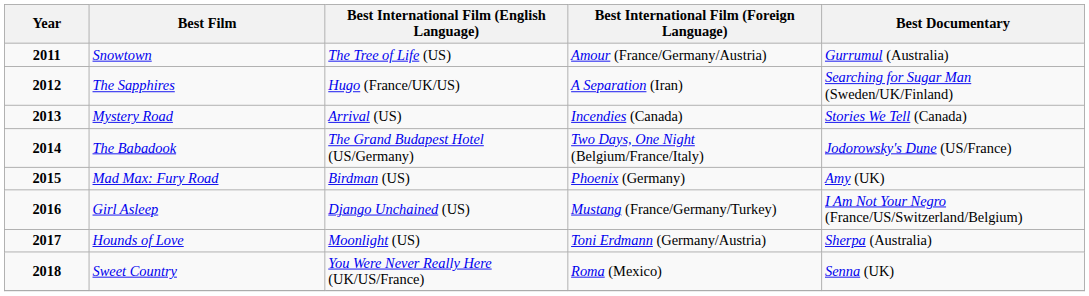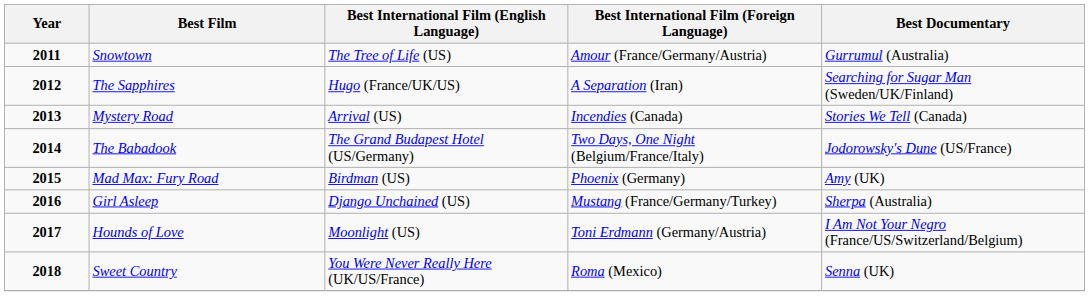 <table class="wikitable" width="95%" cellpadding="5">
 <tr>
 <th width="100">Year</th>
 <th width="300">Best Film</th>
 <th width="300">Best International Film (English Language)</th>
 <th width="300">Best International Film (Foreign Language)</th>
 <th width="300">Best Documentary</th>
 </tr>
 <tr>
 <td style="text-align:center;"><strong>2011</strong></td>
 <td><em><a href='#'>Snowtown</a></em></td>
 <td><em><a href='#'>The Tree of Life</a></em> (US)</td>
 <td><em><a href='#'>Amour</a></em> (France/Germany/Austria)</td>
 <td><em><a href='#'>Gurrumul</a></em> (Australia)</td>
 </tr>
 <tr>
 <td style="text-align:center;"><strong>2012</strong></td>
 <td><em><a href='#'>The Sapphires</a></em></td>
 <td><em><a href='#'>Hugo</a></em> (France/UK/US)</td>
 <td><em><a href='#'>A Separation</a></em> (Iran)</td>
 <td><em><a href='#'>Searching for Sugar Man</a></em> (Sweden/UK/Finland)</td>
 </tr>
 <tr>
 <td style="text-align:center;"><strong>2013</strong></td>
 <td><em><a href='#'>Mystery Road</a></em></td>
 <td><em><a href='#'>Arrival</a></em> (US)</td>
 <td><em><a href='#'>Incendies</a></em> (Canada)</td>
 <td><em><a href='#'>Stories We Tell</a></em> (Canada)</td>
 </tr>
 <tr>
 <td style="text-align:center;"><strong>2014</strong></td>
 <td><em><a href='#'>The Babadook</a></em></td>
 <td><em><a href='#'>The Grand Budapest Hotel</a></em> (US/Germany)</td>
 <td><em><a href='#'>Two Days, One Night</a></em> (Belgium/France/Italy)</td>
 <td><em><a href='#'>Jodorowsky's Dune</a></em> (US/France)</td>
 </tr>
 <tr>
 <td style="text-align:center;"><strong>2015</strong></td>
 <td><em><a href='#'>Mad Max: Fury Road</a></em></td>
 <td><em><a href='#'>Birdman</a></em> (US)</td>
 <td><em><a href='#'>Phoenix</a></em> (Germany)</td>
 <td><em><a href='#'>Amy</a></em> (UK)</td>
 </tr>
 <tr>
 <td style="text-align:center;"><strong>2016</strong></td>
 <td><em><a href='#'>Girl Asleep</a></em></td>
 <td><em><a href='#'>Django Unchained</a></em> (US)</td>
 <td><em><a href='#'>Mustang</a></em> (France/Germany/Turkey)</td>
-<td><em><a href='#'>I Am Not Your Negro</a></em> (France/US/Switzerland/Belgium)</td>
+<td><em><a href='#'>Sherpa</a></em> (Australia)</td>
 </tr>
 <tr>
 <td style="text-align:center;"><strong>2017</strong></td>
 <td><em><a href='#'>Hounds of Love</a></em></td>
 <td><em><a href='#'>Moonlight</a></em> (US)</td>
 <td><em><a href='#'>Toni Erdmann</a></em> (Germany/Austria)</td>
-<td><em><a href='#'>Sherpa</a></em> (Australia)</td>
+<td><em><a href='#'>I Am Not Your Negro</a></em> (France/US/Switzerland/Belgium)</td>
 </tr>
 <tr>
 <td style="text-align:center;"><strong>2018</strong></td>
 <td><em><a href='#'>Sweet Country</a></em></td>
 <td><em><a href='#'>You Were Never Really Here</a></em> (UK/US/France)</td>
 <td><em><a href='#'>Roma</a></em> (Mexico)</td>
 <td><em><a href='#'>Senna</a></em> (UK)</td>
 </tr>
 <tr>
 </tr>
 </table>
